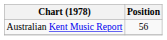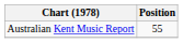 <table class="wikitable sortable plainrowheaders">
 <tr>
 <th scope="col">Chart (1978)</th>
 <th scope="col">Position</th>
 </tr>
 <tr>
 <td>Australian <a href='#'>Kent Music Report</a></td>
-<td style="text-align:center;">56</td>
+<td style="text-align:center;">55</td>
 </tr>
 <tr>
 </tr>
 </table>
